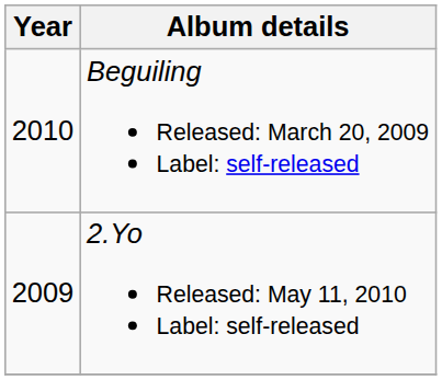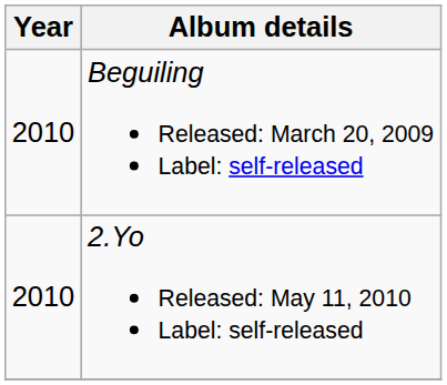 <table class="wikitable" style="text-align:center;">
 <tr>
 <th>Year</th>
 <th>Album details</th>
 </tr>
 <tr>
 <td>2010</td>
 <td align="left"><em>Beguiling</em><br><ul><li><small>Released: March 20, 2009</small></li><li><small>Label: <a href='#'>self-released</a></small></li></ul></td>
 </tr>
 <tr>
-<td>2009</td>
+<td>2010</td>
 <td align="left"><em>2.Yo</em><br><ul><li><small>Released: May 11, 2010</small></li><li><small>Label: self-released</small></li></ul></td>
 </tr>
 <tr>
 </tr>
 </table>
